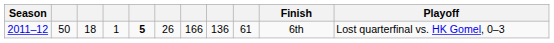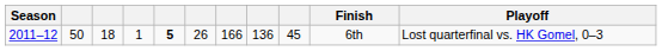 <table class="wikitable" style="text-align:center;font-size:95%;">
 <tr>
 <th width=60>Season</th>
 <th width=30></th>
 <th width=30></th>
 <th width=30></th>
 <th width=30></th>
 <th width=30></th>
 <th width=30></th>
 <th width=30></th>
 <th width=30></th>
 <th width=100>Finish</th>
 <th width=300>Playoff</th>
 </tr>
 <tr>
 <td><a href='#'>2011–12</a></td>
 <td>50</td>
 <td>18</td>
 <td>1</td>
 <td><strong>5</strong></td>
 <td>26</td>
 <td>166</td>
 <td>136</td>
-<td>61</td>
+<td>45</td>
 <td>6th</td>
 <td align="left">Lost quarterfinal vs. <a href='#'>HK Gomel</a>, 0–3</td>
 </tr>
 </table>
